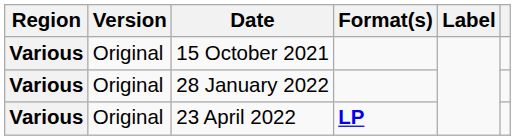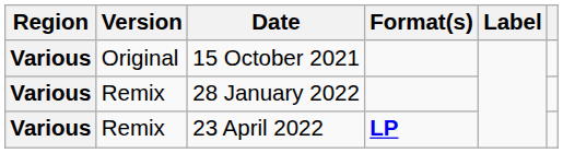 <table class="wikitable plainrowheaders">
 <tr>
 <th scope="col">Region</th>
 <th scope="col">Version</th>
 <th scope="col">Date</th>
 <th scope="col">Format(s)</th>
 <th scope="col">Label</th>
 <th scope="col"></th>
 </tr>
 <tr>
 <th scope="row">Various</th>
 <td>Original</td>
 <td>15 October 2021</td>
 <td></td>
 <td rowspan="3"></td>
 <td style="text-align: center;"></td>
 </tr>
 <tr>
 <th scope="row">Various</th>
-<td>Original</td>
+<td>Remix</td>
 <td>28 January 2022</td>
 <td></td>
 <td style="text-align: center;"></td>
 </tr>
 <tr>
 <th scope="row">Various</th>
-<td>Original</td>
+<td>Remix</td>
 <td>23 April 2022</td>
 <td><strong><a href='#'>LP</a></strong></td>
 <td style="text-align: center;"></td>
 </tr>
 </table>
